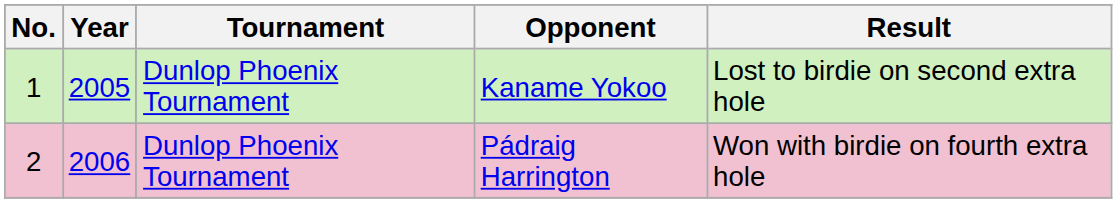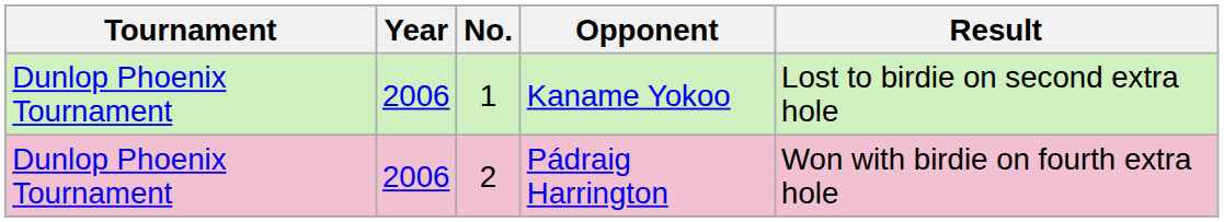 <table class="wikitable" style="font-size:95%;">
 <tr>
+<th>Tournament</th>
+<th>Year</th>
 <th>No.</th>
-<th>Year</th>
-<th>Tournament</th>
 <th>Opponent</th>
 <th>Result</th>
 </tr>
 <tr style="background:#D0F0C0;">
+<td><a href='#'>Dunlop Phoenix Tournament</a></td>
+<td><a href='#'>2006</a></td>
 <td align=center>1</td>
-<td><a href='#'>2005</a></td>
-<td><a href='#'>Dunlop Phoenix Tournament</a></td>
 <td> <a href='#'>Kaname Yokoo</a></td>
 <td>Lost to birdie on second extra hole</td>
 </tr>
 <tr style="background:#F2C1D1;">
+<td><a href='#'>Dunlop Phoenix Tournament</a></td>
+<td><a href='#'>2006</a></td>
 <td align=center>2</td>
-<td><a href='#'>2006</a></td>
-<td><a href='#'>Dunlop Phoenix Tournament</a></td>
 <td> <a href='#'>Pádraig Harrington</a></td>
 <td>Won with birdie on fourth extra hole</td>
 </tr>
 </table>
